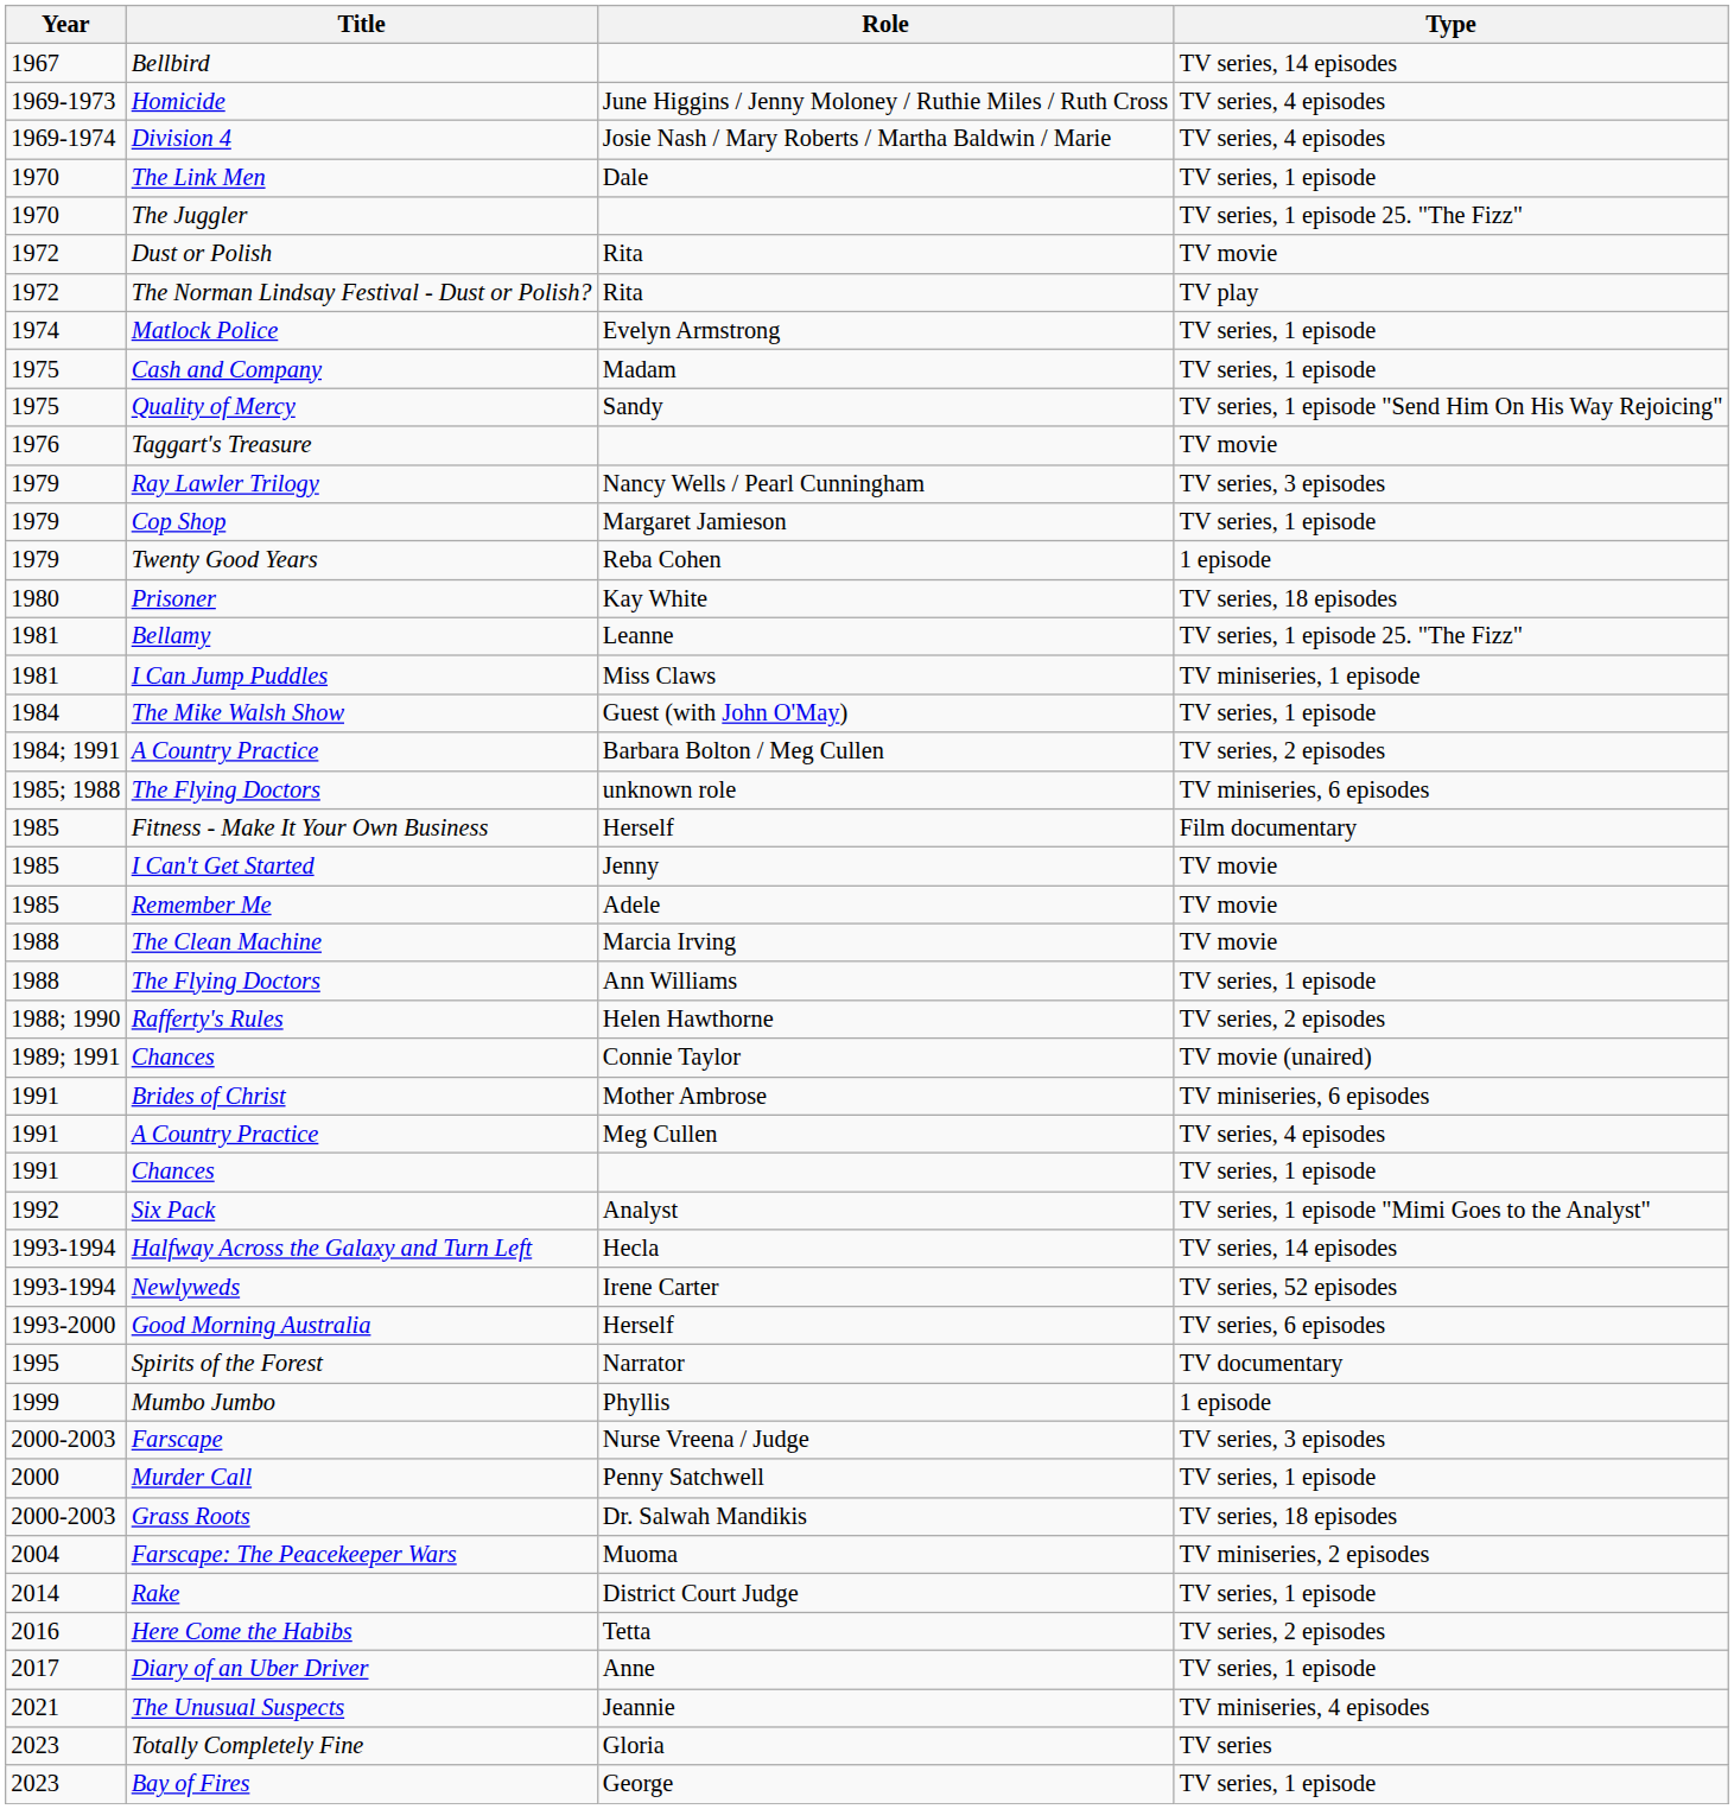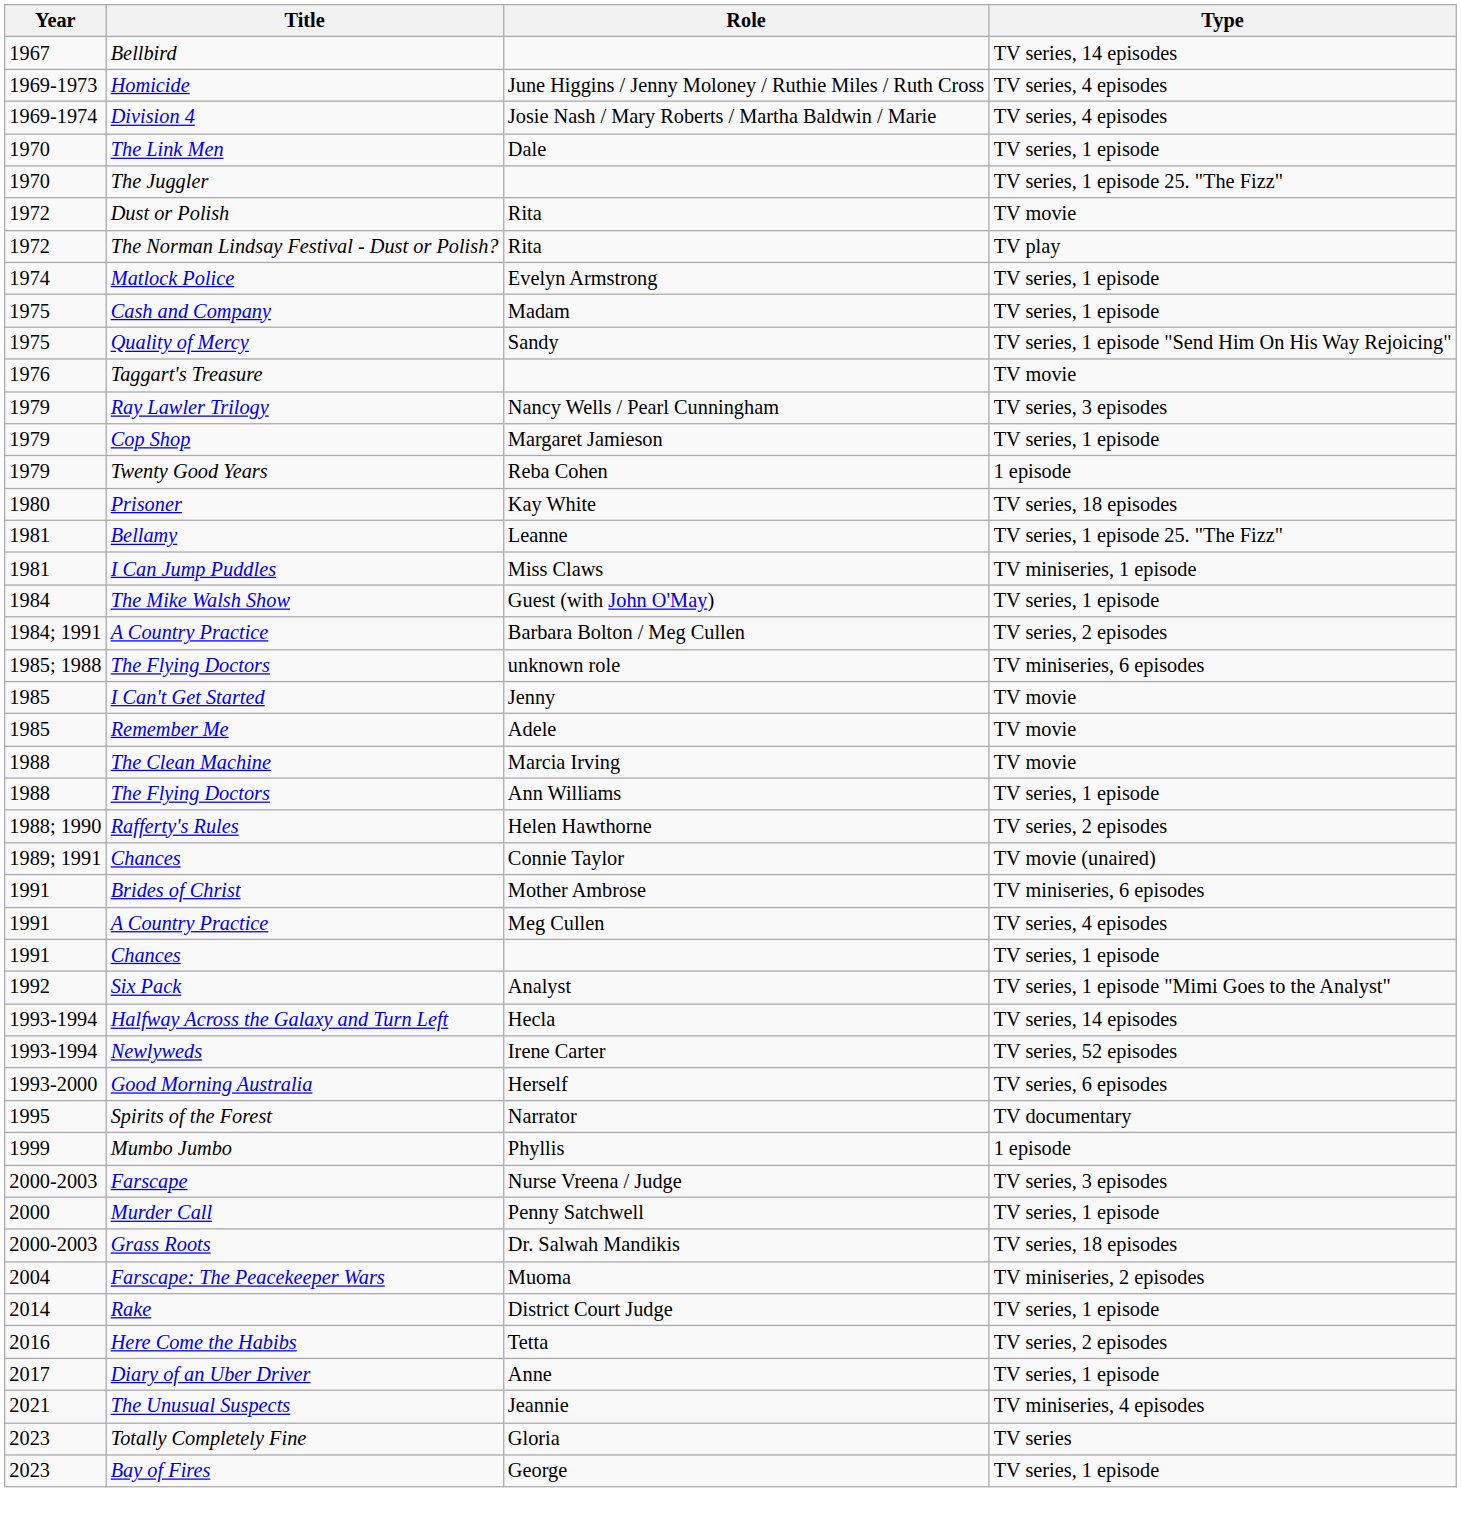 <table class="wikitable">
 <tr>
 <th>Year</th>
 <th>Title</th>
 <th>Role</th>
 <th>Type</th>
 </tr>
 <tr>
 <td>1967</td>
 <td><em>Bellbird</em></td>
 <td></td>
 <td>TV series, 14 episodes</td>
 </tr>
 <tr>
 <td>1969-1973</td>
 <td><em><a href='#'>Homicide</a></em></td>
 <td>June Higgins / Jenny Moloney / Ruthie Miles / Ruth Cross</td>
 <td>TV series, 4 episodes</td>
 </tr>
 <tr>
 <td>1969-1974</td>
 <td><em><a href='#'>Division 4</a></em></td>
 <td>Josie Nash / Mary Roberts / Martha Baldwin / Marie</td>
 <td>TV series, 4 episodes</td>
 </tr>
 <tr>
 <td>1970</td>
 <td><em><a href='#'>The Link Men</a></em></td>
 <td>Dale</td>
 <td>TV series, 1 episode</td>
 </tr>
 <tr>
 <td>1970</td>
 <td><em>The Juggler</em></td>
 <td></td>
 <td>TV series, 1 episode 25. "The Fizz"</td>
 </tr>
 <tr>
 <td>1972</td>
 <td><em>Dust or Polish</em></td>
 <td>Rita</td>
 <td>TV movie</td>
 </tr>
 <tr>
 <td>1972</td>
 <td><em>The Norman Lindsay Festival - Dust or Polish?</em></td>
 <td>Rita</td>
 <td>TV play</td>
 </tr>
 <tr>
 <td>1974</td>
 <td><em><a href='#'>Matlock Police</a></em></td>
 <td>Evelyn Armstrong</td>
 <td>TV series, 1 episode</td>
 </tr>
 <tr>
 <td>1975</td>
 <td><em><a href='#'>Cash and Company</a></em></td>
 <td>Madam</td>
 <td>TV series, 1 episode</td>
 </tr>
 <tr>
 <td>1975</td>
 <td><em><a href='#'>Quality of Mercy</a></em></td>
 <td>Sandy</td>
 <td>TV series, 1 episode "Send Him On His Way Rejoicing"</td>
 </tr>
 <tr>
 <td>1976</td>
 <td><em>Taggart's Treasure</em></td>
 <td></td>
 <td>TV movie</td>
 </tr>
 <tr>
 <td>1979</td>
 <td><em><a href='#'>Ray Lawler Trilogy</a></em></td>
 <td>Nancy Wells / Pearl Cunningham</td>
 <td>TV series, 3 episodes</td>
 </tr>
 <tr>
 <td>1979</td>
 <td><em><a href='#'>Cop Shop</a></em></td>
 <td>Margaret Jamieson</td>
 <td>TV series, 1 episode</td>
 </tr>
 <tr>
 <td>1979</td>
 <td><em>Twenty Good Years</em></td>
 <td>Reba Cohen</td>
 <td>1 episode</td>
 </tr>
 <tr>
 <td>1980</td>
 <td><em><a href='#'>Prisoner</a></em></td>
 <td>Kay White</td>
 <td>TV series, 18 episodes</td>
 </tr>
 <tr>
 <td>1981</td>
 <td><em><a href='#'>Bellamy</a></em></td>
 <td>Leanne</td>
 <td>TV series, 1 episode 25. "The Fizz"</td>
 </tr>
 <tr>
 <td>1981</td>
 <td><em><a href='#'>I Can Jump Puddles</a></em></td>
 <td>Miss Claws</td>
 <td>TV miniseries, 1 episode</td>
 </tr>
 <tr>
 <td>1984</td>
 <td><em><a href='#'>The Mike Walsh Show</a></em></td>
 <td>Guest (with <a href='#'>John O'May</a>)</td>
 <td>TV series, 1 episode</td>
 </tr>
 <tr>
 <td>1984; 1991</td>
 <td><em><a href='#'>A Country Practice</a></em></td>
 <td>Barbara Bolton / Meg Cullen</td>
 <td>TV series, 2 episodes</td>
 </tr>
 <tr>
 <td>1985; 1988</td>
 <td><em><a href='#'>The Flying Doctors</a></em></td>
 <td>unknown role</td>
 <td>TV miniseries, 6 episodes</td>
-</tr>
-<tr>
-<td>1985</td>
-<td><em>Fitness - Make It Your Own Business</em></td>
-<td>Herself</td>
-<td>Film documentary</td>
 </tr>
 <tr>
 <td>1985</td>
 <td><em><a href='#'>I Can't Get Started</a></em></td>
 <td>Jenny</td>
 <td>TV movie</td>
 </tr>
 <tr>
 <td>1985</td>
 <td><em><a href='#'>Remember Me</a></em></td>
 <td>Adele</td>
 <td>TV movie</td>
 </tr>
 <tr>
 <td>1988</td>
 <td><em><a href='#'>The Clean Machine</a></em></td>
 <td>Marcia Irving</td>
 <td>TV movie</td>
 </tr>
 <tr>
 <td>1988</td>
 <td><em><a href='#'>The Flying Doctors</a></em></td>
 <td>Ann Williams</td>
 <td>TV series, 1 episode</td>
 </tr>
 <tr>
 <td>1988; 1990</td>
 <td><em><a href='#'>Rafferty's Rules</a></em></td>
 <td>Helen Hawthorne</td>
 <td>TV series, 2 episodes</td>
 </tr>
 <tr>
 <td>1989; 1991</td>
 <td><em><a href='#'>Chances</a></em></td>
 <td>Connie Taylor</td>
 <td>TV movie (unaired)</td>
 </tr>
 <tr>
 <td>1991</td>
 <td><em><a href='#'>Brides of Christ</a></em></td>
 <td>Mother Ambrose</td>
 <td>TV miniseries, 6 episodes</td>
 </tr>
 <tr>
 <td>1991</td>
 <td><em><a href='#'>A Country Practice</a></em></td>
 <td>Meg Cullen</td>
 <td>TV series, 4 episodes</td>
 </tr>
 <tr>
 <td>1991</td>
 <td><em><a href='#'>Chances</a></em></td>
 <td></td>
 <td>TV series, 1 episode</td>
 </tr>
 <tr>
 <td>1992</td>
 <td><em><a href='#'>Six Pack</a></em></td>
 <td>Analyst</td>
 <td>TV series, 1 episode "Mimi Goes to the Analyst"</td>
 </tr>
 <tr>
 <td>1993-1994</td>
 <td><em><a href='#'>Halfway Across the Galaxy and Turn Left</a></em></td>
 <td>Hecla</td>
 <td>TV series, 14 episodes</td>
 </tr>
 <tr>
 <td>1993-1994</td>
 <td><em><a href='#'>Newlyweds</a></em></td>
 <td>Irene Carter</td>
 <td>TV series, 52 episodes</td>
 </tr>
 <tr>
 <td>1993-2000</td>
 <td><em><a href='#'>Good Morning Australia</a></em></td>
 <td>Herself</td>
 <td>TV series, 6 episodes</td>
 </tr>
 <tr>
 <td>1995</td>
 <td><em>Spirits of the Forest</em></td>
 <td>Narrator</td>
 <td>TV documentary</td>
 </tr>
 <tr>
 <td>1999</td>
 <td><em>Mumbo Jumbo</em></td>
 <td>Phyllis</td>
 <td>1 episode</td>
 </tr>
 <tr>
 <td>2000-2003</td>
 <td><em><a href='#'>Farscape</a></em></td>
 <td>Nurse Vreena / Judge</td>
 <td>TV series, 3 episodes</td>
 </tr>
 <tr>
 <td>2000</td>
 <td><em><a href='#'>Murder Call</a></em></td>
 <td>Penny Satchwell</td>
 <td>TV series, 1 episode</td>
 </tr>
 <tr>
 <td>2000-2003</td>
 <td><em><a href='#'>Grass Roots</a></em></td>
 <td>Dr. Salwah Mandikis</td>
 <td>TV series, 18 episodes</td>
 </tr>
 <tr>
 <td>2004</td>
 <td><em><a href='#'>Farscape: The Peacekeeper Wars</a></em></td>
 <td>Muoma</td>
 <td>TV miniseries, 2 episodes</td>
 </tr>
 <tr>
 <td>2014</td>
 <td><em><a href='#'>Rake</a></em></td>
 <td>District Court Judge</td>
 <td>TV series, 1 episode</td>
 </tr>
 <tr>
 <td>2016</td>
 <td><em><a href='#'>Here Come the Habibs</a></em></td>
 <td>Tetta</td>
 <td>TV series, 2 episodes</td>
 </tr>
 <tr>
 <td>2017</td>
 <td><em><a href='#'>Diary of an Uber Driver</a></em></td>
 <td>Anne</td>
 <td>TV series, 1 episode</td>
 </tr>
 <tr>
 <td>2021</td>
 <td><em><a href='#'>The Unusual Suspects</a></em></td>
 <td>Jeannie</td>
 <td>TV miniseries, 4 episodes</td>
 </tr>
 <tr>
 <td>2023</td>
 <td><em>Totally Completely Fine</em></td>
 <td>Gloria</td>
 <td>TV series</td>
 </tr>
 <tr>
 <td>2023</td>
 <td><em><a href='#'>Bay of Fires</a></em></td>
 <td>George</td>
 <td>TV series, 1 episode</td>
 </tr>
 </table>
